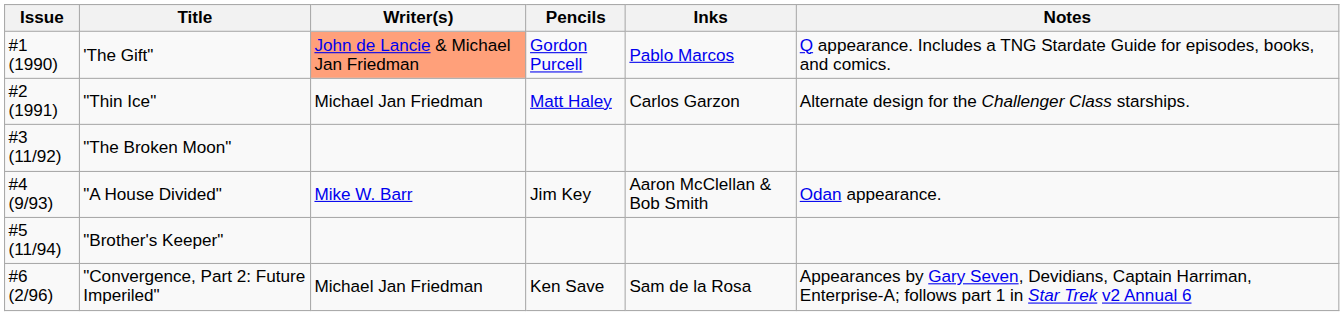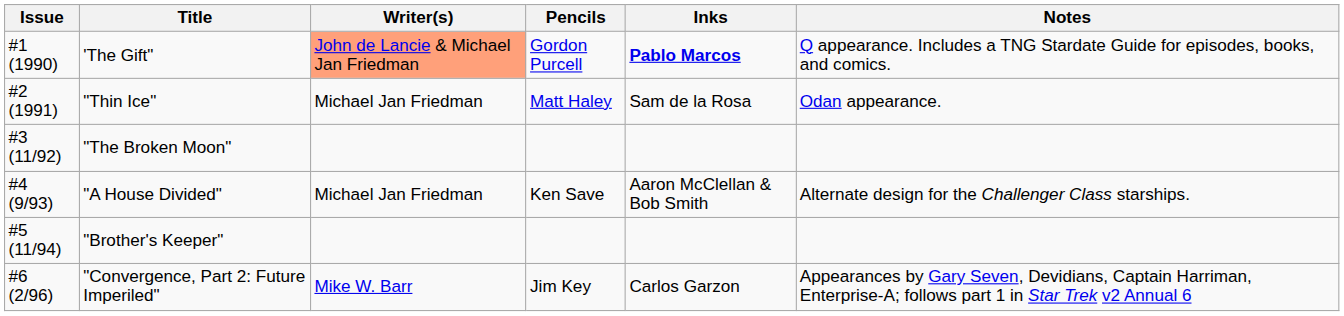 <table class="wikitable">
 <tr>
 <th>Issue</th>
 <th>Title</th>
 <th>Writer(s)</th>
 <th>Pencils</th>
 <th>Inks</th>
 <th>Notes</th>
 </tr>
 <tr>
 <td>#1 (1990)</td>
 <td>'The Gift"</td>
 <td style="background: lightsalmon;"><a href='#'>John de Lancie</a> & Michael Jan Friedman</td>
 <td><a href='#'>Gordon Purcell</a></td>
-<td><a href='#'>Pablo Marcos</a></td>
+<td><strong><a href='#'>Pablo Marcos</a></strong></td>
 <td><a href='#'>Q</a> appearance.   Includes a TNG Stardate Guide for episodes, books, and comics.</td>
 </tr>
 <tr>
 <td>#2 (1991)</td>
 <td>"Thin Ice"</td>
 <td>Michael Jan Friedman</td>
 <td><a href='#'>Matt Haley</a></td>
-<td>Carlos Garzon</td>
-<td>Alternate design for the <em>Challenger Class</em> starships.</td>
+<td>Sam de la Rosa</td>
+<td><a href='#'>Odan</a> appearance.</td>
 </tr>
 <tr>
 <td>#3 (11/92)</td>
 <td>"The Broken Moon"</td>
 <td></td>
 <td></td>
 <td></td>
 <td></td>
 </tr>
 <tr>
 <td>#4 (9/93)</td>
 <td>"A House Divided"</td>
-<td><a href='#'>Mike W. Barr</a></td>
-<td>Jim Key</td>
+<td>Michael Jan Friedman</td>
+<td>Ken Save</td>
 <td>Aaron McClellan & Bob Smith</td>
-<td><a href='#'>Odan</a> appearance.</td>
+<td>Alternate design for the <em>Challenger Class</em> starships.</td>
 </tr>
 <tr>
 <td>#5 (11/94)</td>
 <td>"Brother's Keeper"</td>
 <td></td>
 <td></td>
 <td></td>
 <td></td>
 </tr>
 <tr>
 <td>#6 (2/96)</td>
 <td>"Convergence, Part 2: Future Imperiled"</td>
-<td>Michael Jan Friedman</td>
-<td>Ken Save</td>
-<td>Sam de la Rosa</td>
+<td><a href='#'>Mike W. Barr</a></td>
+<td>Jim Key</td>
+<td>Carlos Garzon</td>
 <td>Appearances by <a href='#'>Gary Seven</a>, Devidians, Captain Harriman, Enterprise-A; follows part 1 in <em><a href='#'>Star Trek</a></em> <a href='#'>v2 Annual 6</a></td>
 </tr>
 </table>
